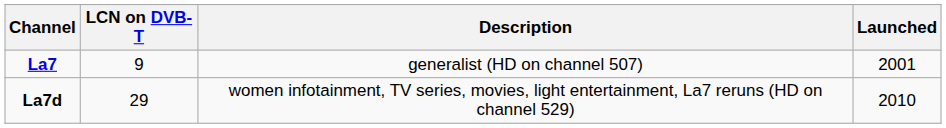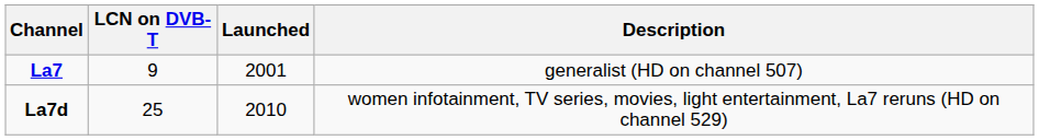 <table class="wikitable" style="width:100%; margin-left:0.5em; margin-bottom:0.5em; text-align:center">
 <tr>
 <th>Channel</th>
 <th>LCN on <a href='#'>DVB-T</a></th>
+<th>Launched</th>
 <th>Description</th>
-<th>Launched</th>
 </tr>
 <tr>
 <td><strong><a href='#'>La7</a></strong></td>
 <td>9</td>
+<td>2001</td>
 <td>generalist (HD on channel 507)</td>
-<td>2001</td>
 </tr>
 <tr>
 <td><strong>La7d</strong></td>
-<td>29</td>
+<td>25</td>
+<td>2010</td>
 <td>women infotainment, TV series, movies, light entertainment, La7 reruns (HD on channel 529)</td>
-<td>2010</td>
 </tr>
 </table>
